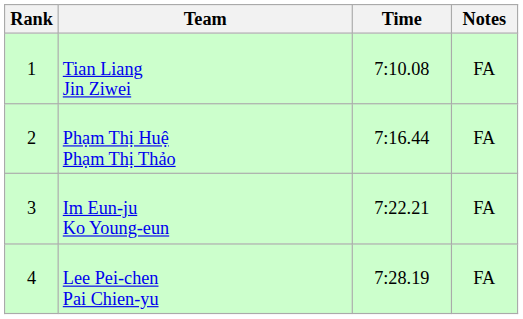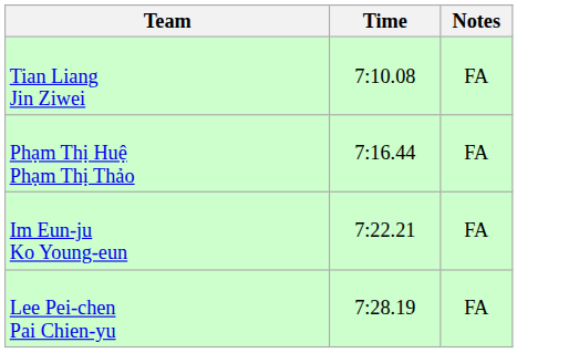 <table class=wikitable style="text-align:center">
 <tr>
-<th width=40>Rank</th>
 <th width=250>Team</th>
 <th width=80>Time</th>
 <th width=50>Notes</th>
 </tr>
 <tr bgcolor="ccffcc">
-<td>1</td>
 <td align=left><br><a href='#'>Tian Liang</a><br><a href='#'>Jin Ziwei</a></td>
 <td>7:10.08</td>
 <td>FA</td>
 </tr>
 <tr bgcolor="ccffcc">
-<td>2</td>
 <td align=left><br><a href='#'>Phạm Thị Huệ</a><br><a href='#'>Phạm Thị Thảo</a></td>
 <td>7:16.44</td>
 <td>FA</td>
 </tr>
 <tr bgcolor="ccffcc">
-<td>3</td>
 <td align=left><br><a href='#'>Im Eun-ju</a><br><a href='#'>Ko Young-eun</a></td>
 <td>7:22.21</td>
 <td>FA</td>
 </tr>
 <tr bgcolor="ccffcc">
-<td>4</td>
 <td align=left><br><a href='#'>Lee Pei-chen</a><br><a href='#'>Pai Chien-yu</a></td>
 <td>7:28.19</td>
 <td>FA</td>
 </tr>
 </table>
